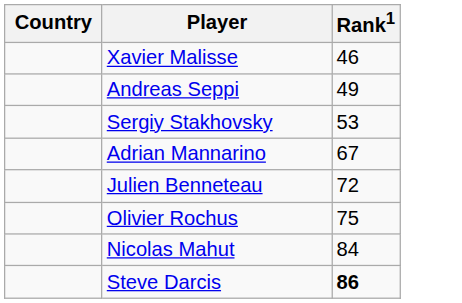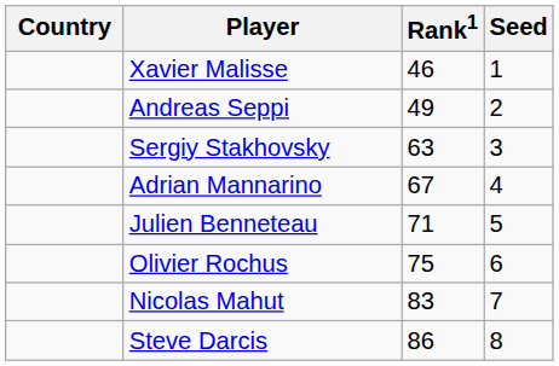 <table class="sortable wikitable">
 <tr>
 <th width="70">Country</th>
 <th width="175">Player</th>
 <th>Rank<sup>1</sup></th>
+<th>Seed</th>
 </tr>
 <tr>
 <td></td>
 <td><a href='#'>Xavier Malisse</a></td>
 <td>46</td>
+<td>1</td>
 </tr>
 <tr>
 <td></td>
 <td><a href='#'>Andreas Seppi</a></td>
 <td>49</td>
+<td>2</td>
 </tr>
 <tr>
 <td></td>
 <td><a href='#'>Sergiy Stakhovsky</a></td>
-<td>53</td>
+<td>63</td>
+<td>3</td>
 </tr>
 <tr>
 <td></td>
 <td><a href='#'>Adrian Mannarino</a></td>
 <td>67</td>
+<td>4</td>
 </tr>
 <tr>
 <td></td>
 <td><a href='#'>Julien Benneteau</a></td>
-<td>72</td>
+<td>71</td>
+<td>5</td>
 </tr>
 <tr>
 <td></td>
 <td><a href='#'>Olivier Rochus</a></td>
 <td>75</td>
+<td>6</td>
 </tr>
 <tr>
 <td></td>
 <td><a href='#'>Nicolas Mahut</a></td>
-<td>84</td>
+<td>83</td>
+<td>7</td>
 </tr>
 <tr>
 <td></td>
 <td><a href='#'>Steve Darcis</a></td>
-<td><strong>86</strong></td>
+<td>86</td>
+<td>8</td>
 </tr>
 </table>
